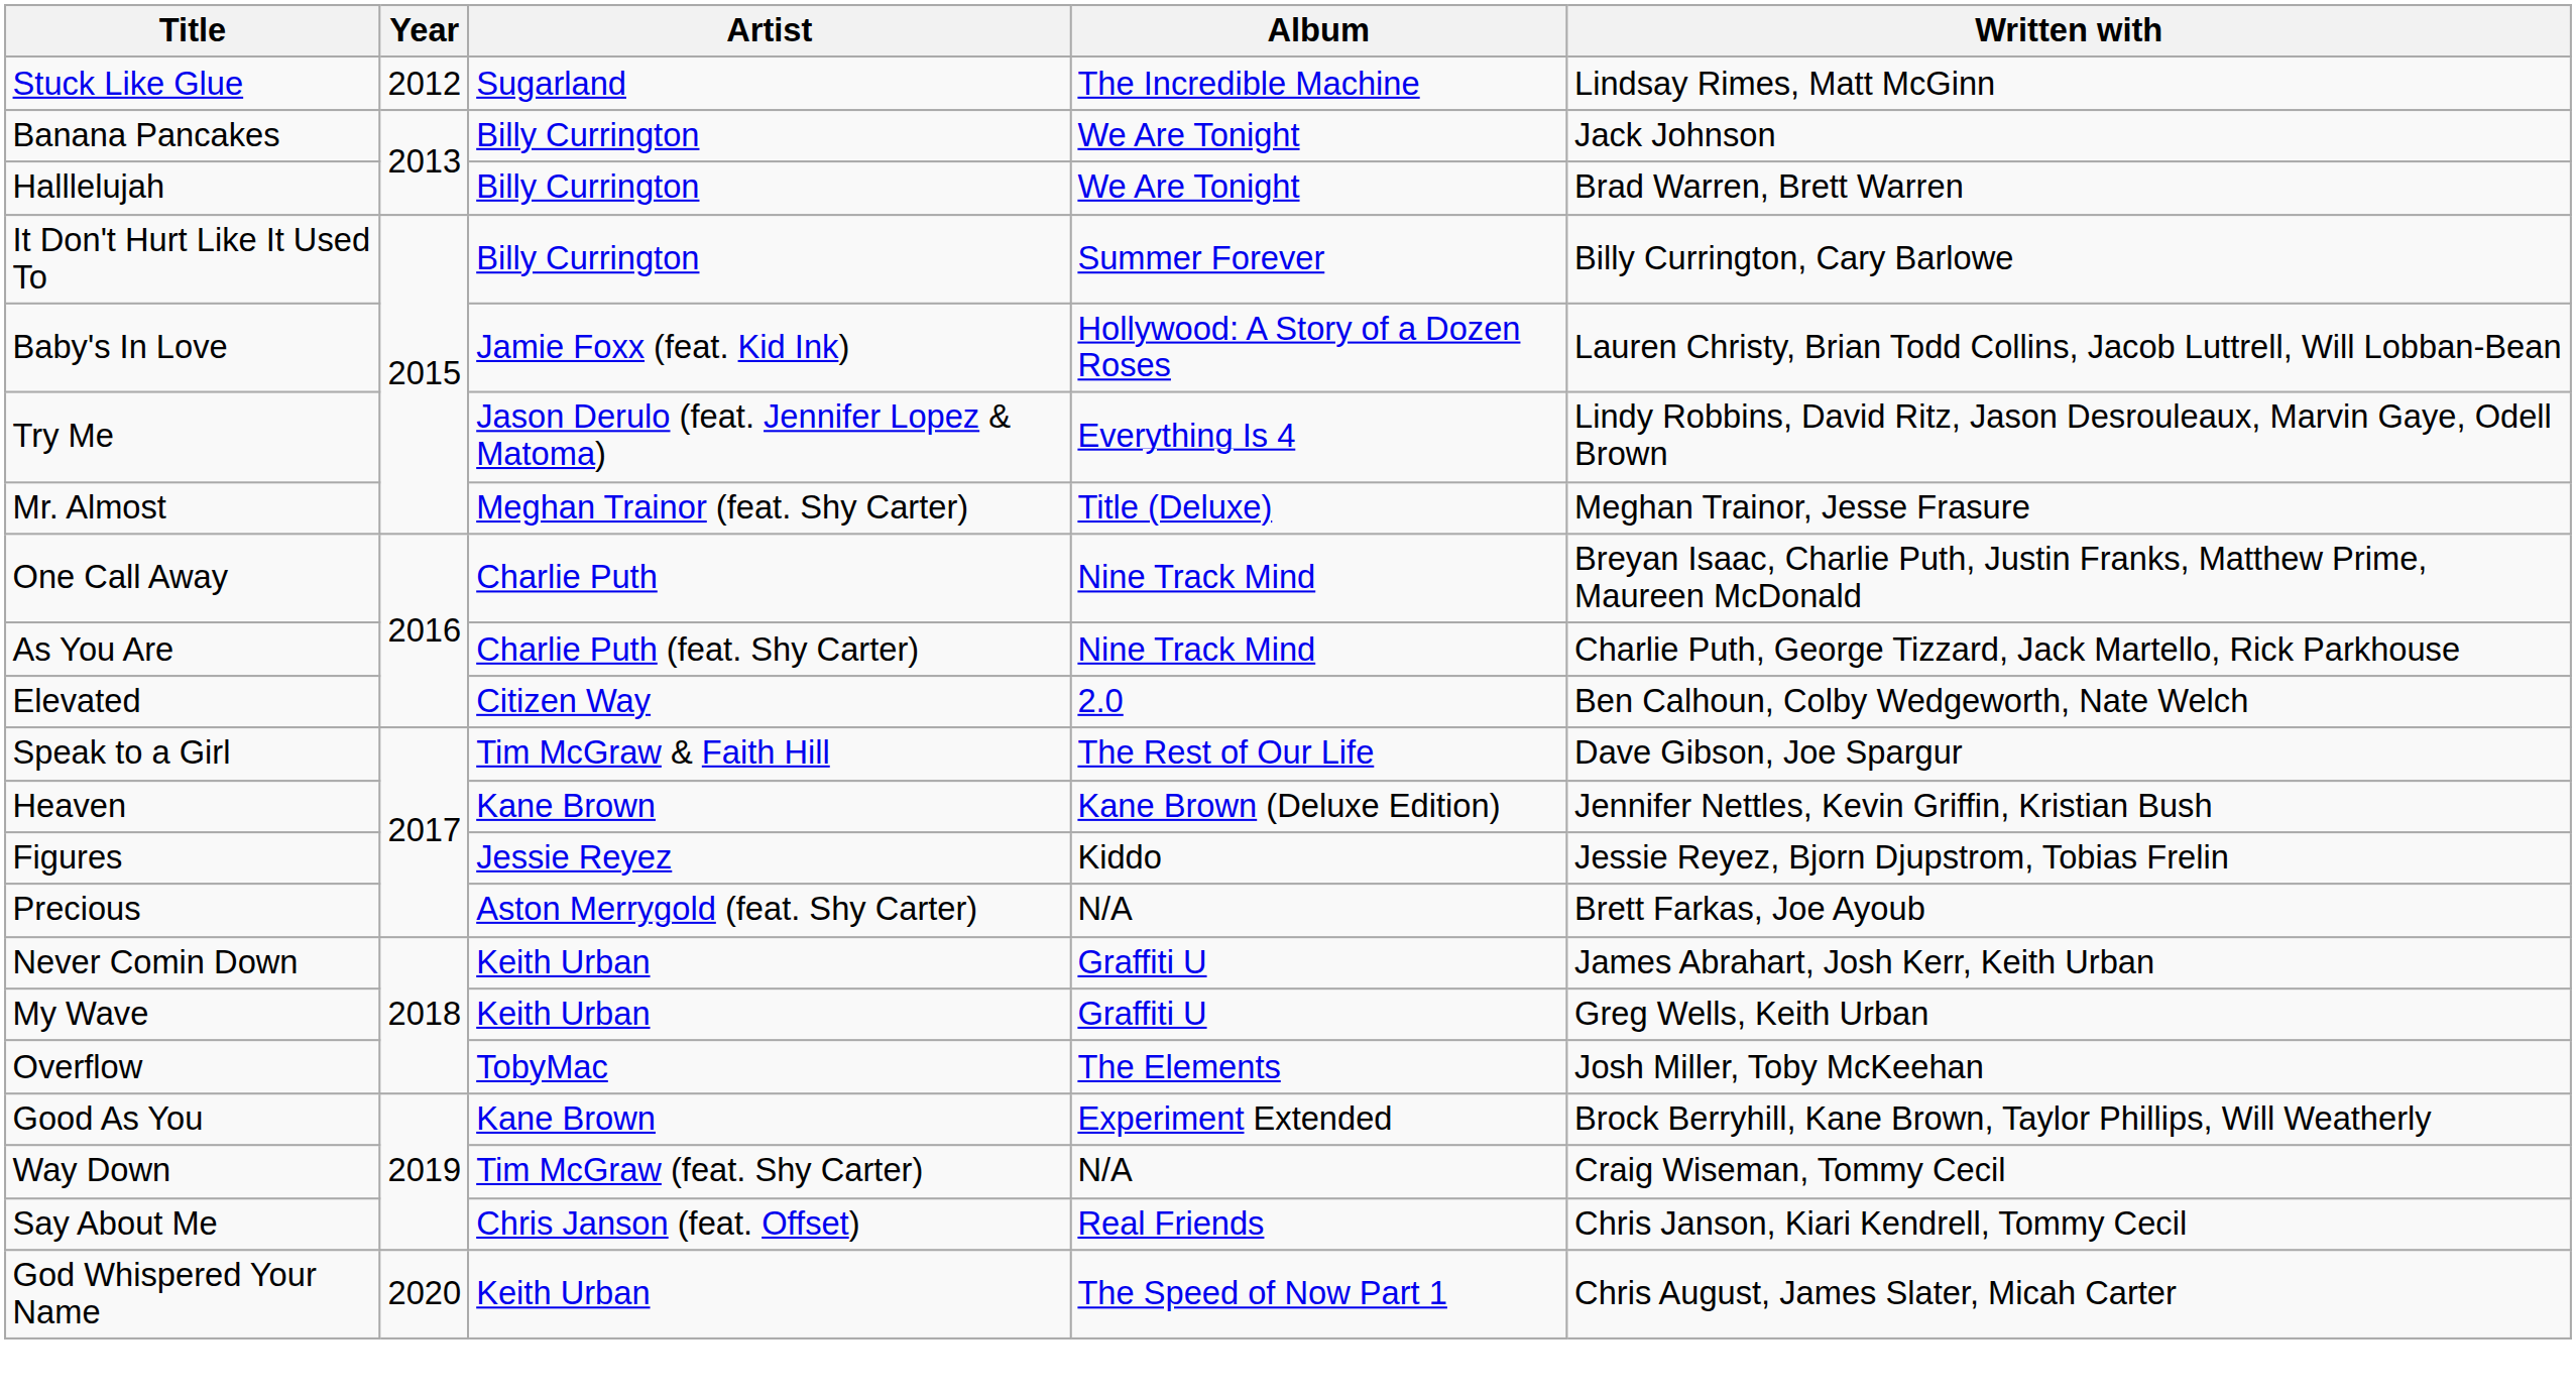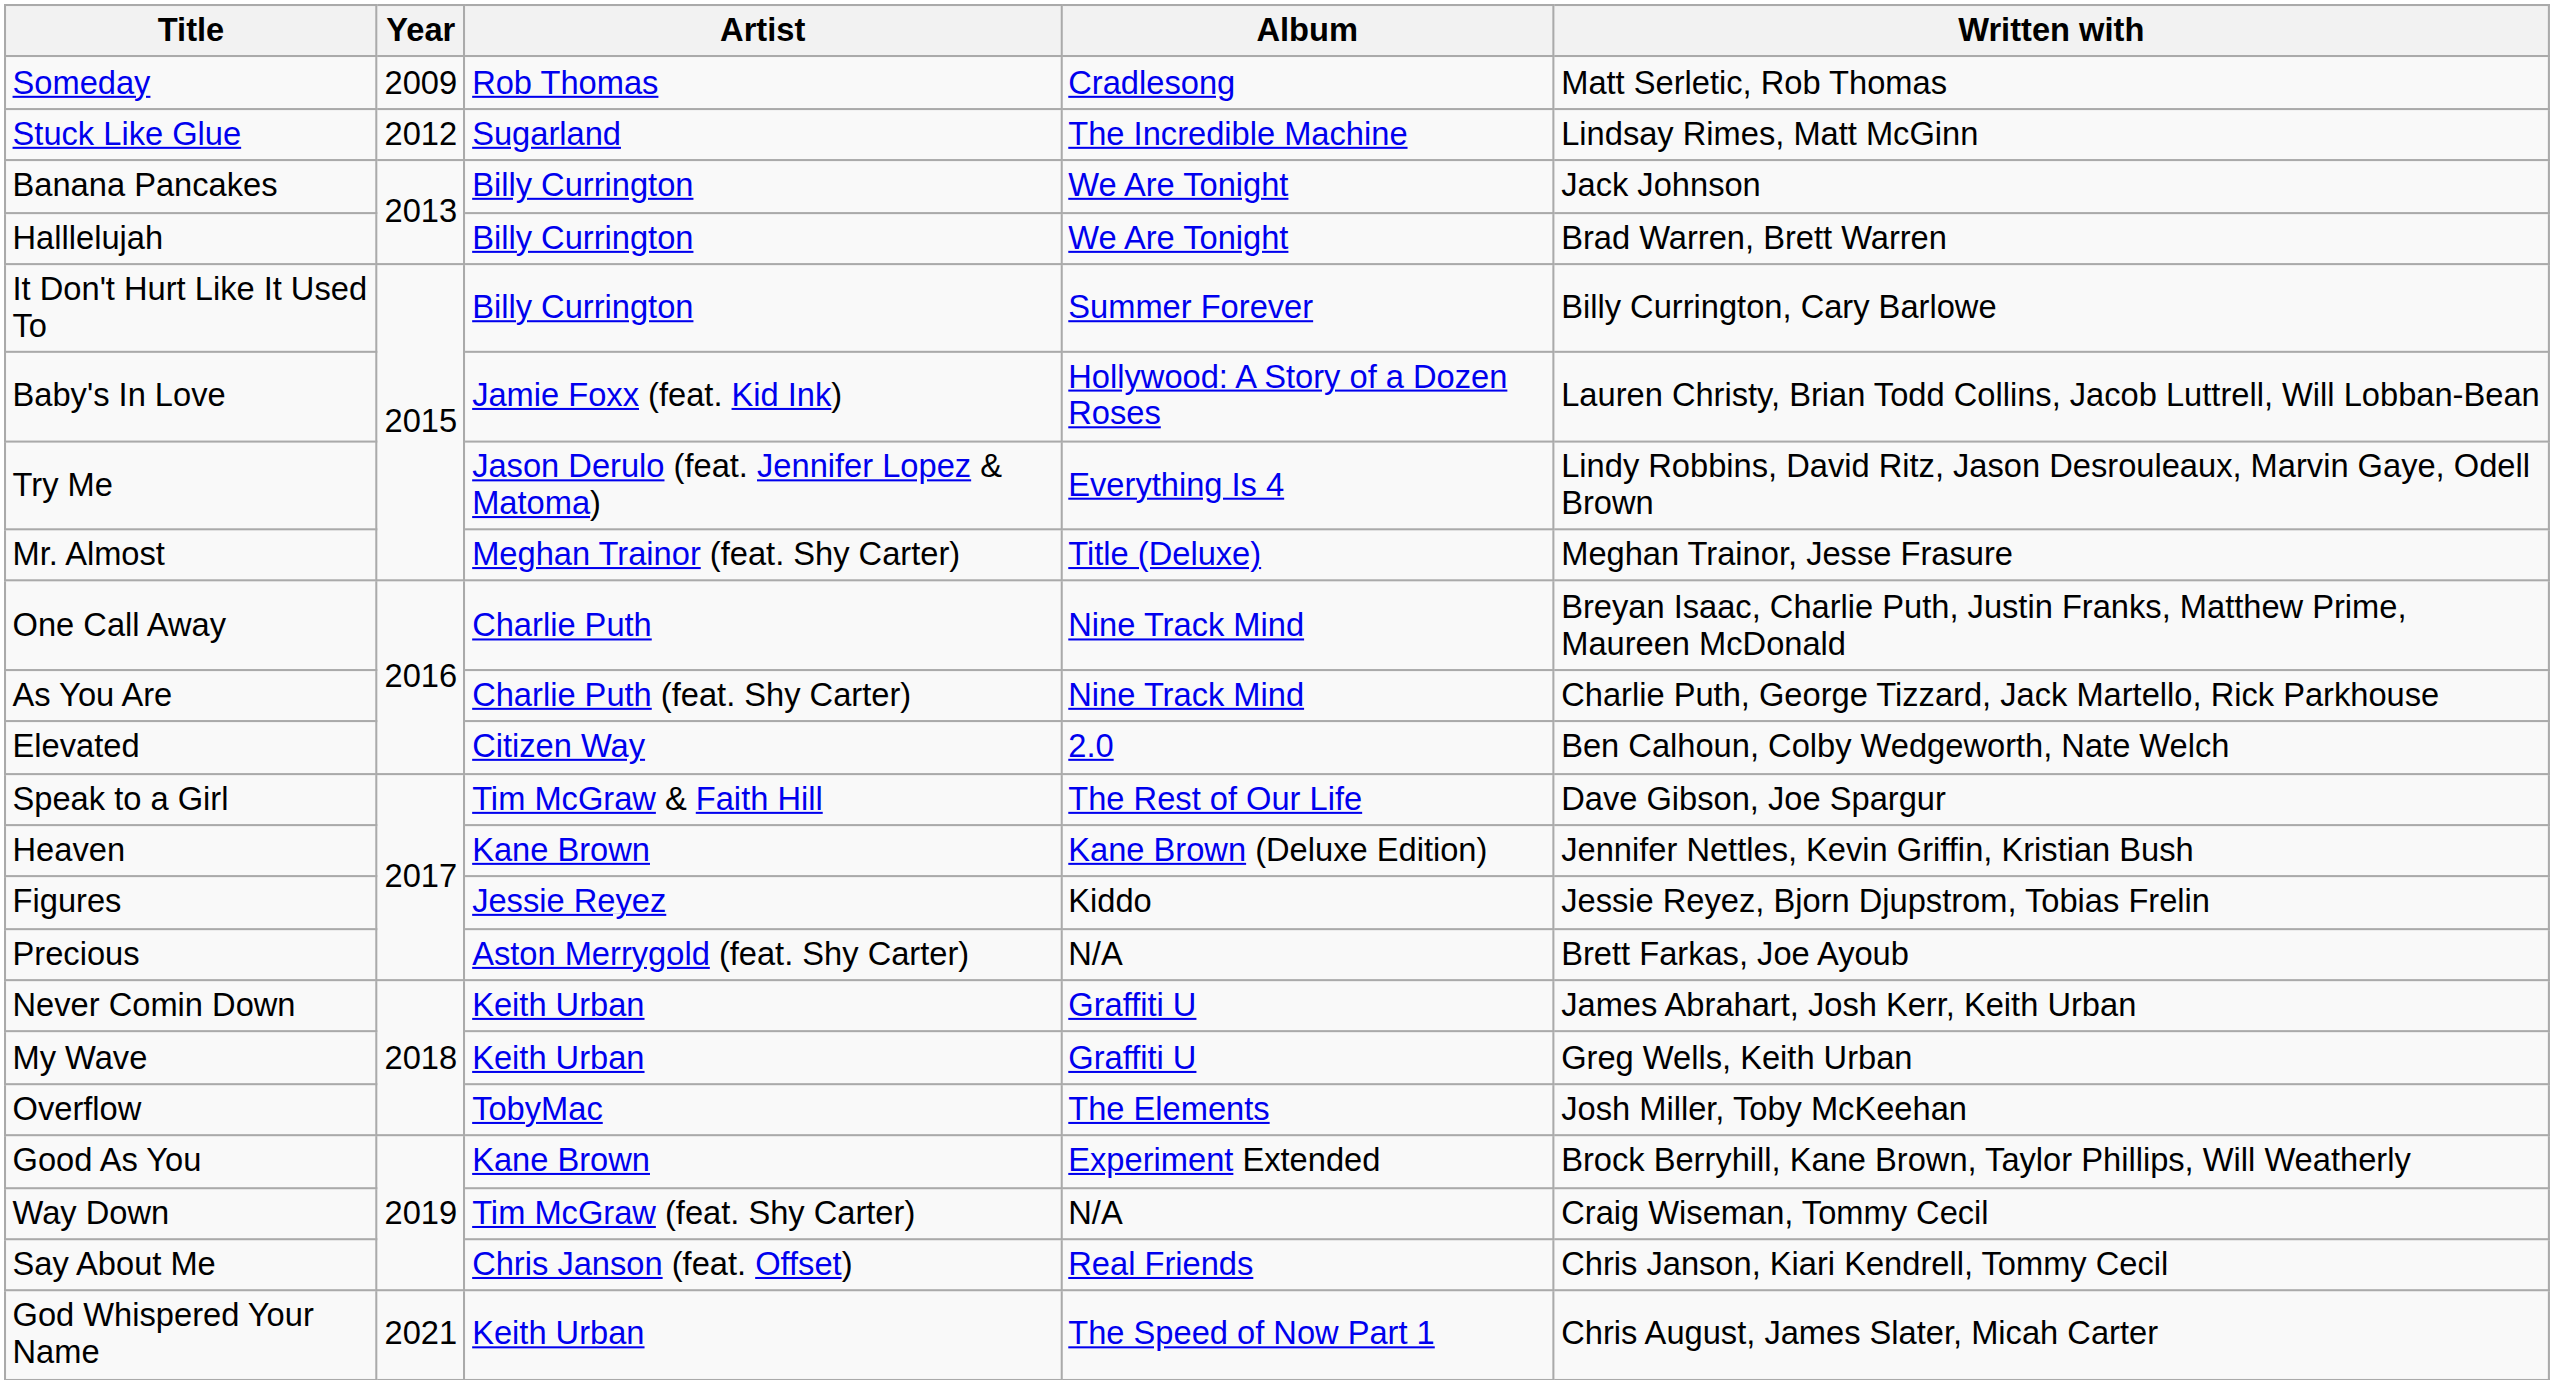 <table class="wikitable">
 <tr>
 <th>Title</th>
 <th>Year</th>
 <th>Artist</th>
 <th>Album</th>
 <th>Written with</th>
+</tr>
+<tr>
+<td><a href='#'>Someday</a></td>
+<td>2009</td>
+<td><a href='#'>Rob Thomas</a></td>
+<td><a href='#'>Cradlesong</a></td>
+<td>Matt Serletic, Rob Thomas</td>
 </tr>
 <tr>
 <td><a href='#'>Stuck Like Glue</a></td>
 <td>2012</td>
 <td><a href='#'>Sugarland</a></td>
 <td><a href='#'>The Incredible Machine</a></td>
 <td>Lindsay Rimes, Matt McGinn</td>
 </tr>
 <tr>
 <td>Banana Pancakes</td>
 <td rowspan="2">2013</td>
 <td><a href='#'>Billy Currington</a></td>
 <td><a href='#'>We Are Tonight</a></td>
 <td>Jack Johnson</td>
 </tr>
 <tr>
 <td>Halllelujah</td>
 <td><a href='#'>Billy Currington</a></td>
 <td><a href='#'>We Are Tonight</a></td>
 <td>Brad Warren, Brett Warren</td>
 </tr>
 <tr>
 <td>It Don't Hurt Like It Used To</td>
 <td rowspan="4">2015</td>
 <td><a href='#'>Billy Currington</a></td>
 <td><a href='#'>Summer Forever</a></td>
 <td>Billy Currington, Cary Barlowe</td>
 </tr>
 <tr>
 <td>Baby's In Love</td>
 <td><a href='#'>Jamie Foxx</a> (feat. <a href='#'>Kid Ink</a>)</td>
 <td><a href='#'>Hollywood: A Story of a Dozen Roses</a></td>
 <td>Lauren Christy, Brian Todd Collins, Jacob Luttrell, Will Lobban-Bean</td>
 </tr>
 <tr>
 <td>Try Me</td>
 <td><a href='#'>Jason Derulo</a> (feat. <a href='#'>Jennifer Lopez</a> & <a href='#'>Matoma</a>)</td>
 <td><a href='#'>Everything Is 4</a></td>
 <td>Lindy Robbins, David Ritz, Jason Desrouleaux, Marvin Gaye, Odell Brown</td>
 </tr>
 <tr>
 <td>Mr. Almost</td>
 <td><a href='#'>Meghan Trainor</a> (feat. Shy Carter)</td>
 <td><a href='#'>Title (Deluxe)</a></td>
 <td>Meghan Trainor, Jesse Frasure</td>
 </tr>
 <tr>
 <td>One Call Away</td>
 <td rowspan="3">2016</td>
 <td><a href='#'>Charlie Puth</a></td>
 <td><a href='#'>Nine Track Mind</a></td>
 <td>Breyan Isaac, Charlie Puth, Justin Franks, Matthew Prime, Maureen McDonald</td>
 </tr>
 <tr>
 <td>As You Are</td>
 <td><a href='#'>Charlie Puth</a> (feat. Shy Carter)</td>
 <td><a href='#'>Nine Track Mind</a></td>
 <td>Charlie Puth, George Tizzard, Jack Martello, Rick Parkhouse</td>
 </tr>
 <tr>
 <td>Elevated</td>
 <td><a href='#'>Citizen Way</a></td>
 <td><a href='#'>2.0</a></td>
 <td>Ben Calhoun, Colby Wedgeworth, Nate Welch</td>
 </tr>
 <tr>
 <td>Speak to a Girl</td>
 <td rowspan="4">2017</td>
 <td><a href='#'>Tim McGraw</a> & <a href='#'>Faith Hill</a></td>
 <td><a href='#'>The Rest of Our Life</a></td>
 <td>Dave Gibson, Joe Spargur</td>
 </tr>
 <tr>
 <td>Heaven</td>
 <td><a href='#'>Kane Brown</a></td>
 <td><a href='#'>Kane Brown</a> (Deluxe Edition)</td>
 <td>Jennifer Nettles, Kevin Griffin, Kristian Bush</td>
 </tr>
 <tr>
 <td>Figures</td>
 <td><a href='#'>Jessie Reyez</a></td>
 <td>Kiddo</td>
 <td>Jessie Reyez, Bjorn Djupstrom, Tobias Frelin</td>
 </tr>
 <tr>
 <td>Precious</td>
 <td><a href='#'>Aston Merrygold</a> (feat. Shy Carter)</td>
 <td>N/A</td>
 <td>Brett Farkas, Joe Ayoub</td>
 </tr>
 <tr>
 <td>Never Comin Down</td>
 <td rowspan="3">2018</td>
 <td><a href='#'>Keith Urban</a></td>
 <td><a href='#'>Graffiti U</a></td>
 <td>James Abrahart, Josh Kerr, Keith Urban</td>
 </tr>
 <tr>
 <td>My Wave</td>
 <td><a href='#'>Keith Urban</a></td>
 <td><a href='#'>Graffiti U</a></td>
 <td>Greg Wells, Keith Urban</td>
 </tr>
 <tr>
 <td>Overflow</td>
 <td><a href='#'>TobyMac</a></td>
 <td><a href='#'>The Elements</a></td>
 <td>Josh Miller, Toby McKeehan</td>
 </tr>
 <tr>
 <td>Good As You</td>
 <td rowspan="3">2019</td>
 <td><a href='#'>Kane Brown</a></td>
 <td><a href='#'>Experiment</a> Extended</td>
 <td>Brock Berryhill, Kane Brown, Taylor Phillips, Will Weatherly</td>
 </tr>
 <tr>
 <td>Way Down</td>
 <td><a href='#'>Tim McGraw</a> (feat. Shy Carter)</td>
 <td>N/A</td>
 <td>Craig Wiseman, Tommy Cecil</td>
 </tr>
 <tr>
 <td>Say About Me</td>
 <td><a href='#'>Chris Janson</a> (feat. <a href='#'>Offset</a>)</td>
 <td><a href='#'>Real Friends</a></td>
 <td>Chris Janson, Kiari Kendrell, Tommy Cecil</td>
 </tr>
 <tr>
 <td>God Whispered Your Name</td>
-<td>2020</td>
+<td>2021</td>
 <td><a href='#'>Keith Urban</a></td>
 <td><a href='#'>The Speed of Now Part 1</a></td>
 <td>Chris August, James Slater, Micah Carter</td>
 </tr>
 </table>
